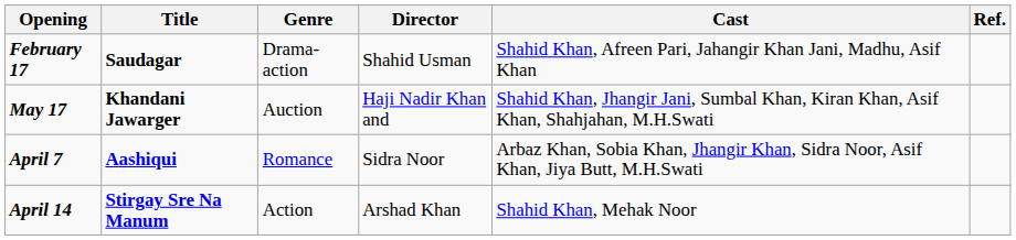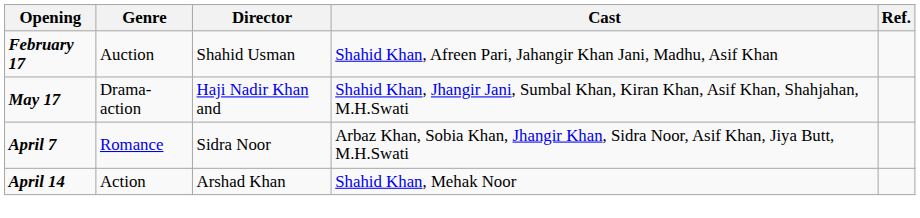 <table class="wikitable">
 <tr>
 <th>Opening</th>
-<th>Title</th>
 <th>Genre</th>
 <th>Director</th>
 <th>Cast</th>
 <th>Ref.</th>
 </tr>
 <tr>
 <td><strong><em>February 17</em></strong></td>
-<td><strong>Saudagar</strong></td>
-<td>Drama-action</td>
+<td>Auction</td>
 <td>Shahid Usman</td>
 <td><a href='#'>Shahid Khan</a>, Afreen Pari, Jahangir Khan Jani, Madhu, Asif Khan</td>
 <td></td>
 </tr>
 <tr>
 <td><strong><em>May 17</em></strong></td>
-<td><strong>Khandani Jawarger</strong></td>
-<td>Auction</td>
+<td>Drama-action</td>
 <td><a href='#'>Haji Nadir Khan</a> and</td>
 <td><a href='#'>Shahid Khan</a>, <a href='#'>Jhangir Jani</a>, Sumbal Khan, Kiran Khan, Asif Khan, Shahjahan, M.H.Swati</td>
 <td></td>
 </tr>
 <tr>
 <td><strong><em>April 7</em></strong></td>
-<td><strong><a href='#'>Aashiqui</a></strong></td>
 <td><a href='#'>Romance</a></td>
 <td>Sidra Noor</td>
 <td>Arbaz Khan, Sobia Khan, <a href='#'>Jhangir Khan</a>, Sidra Noor, Asif Khan, Jiya Butt, M.H.Swati</td>
 <td></td>
 </tr>
 <tr>
 <td><strong><em>April 14</em></strong></td>
-<td><strong><a href='#'>Stirgay Sre Na Manum</a></strong></td>
 <td>Action</td>
 <td>Arshad Khan</td>
 <td><a href='#'>Shahid Khan</a>, Mehak Noor</td>
 <td></td>
 </tr>
 </table>
